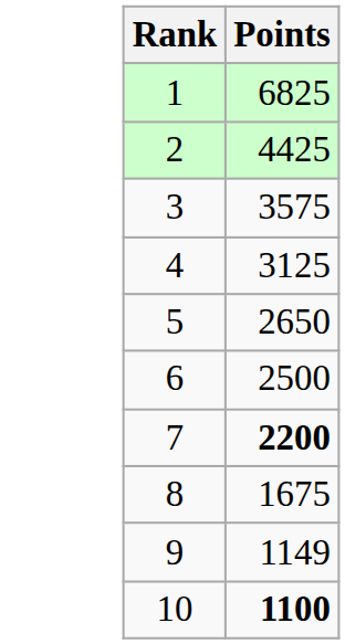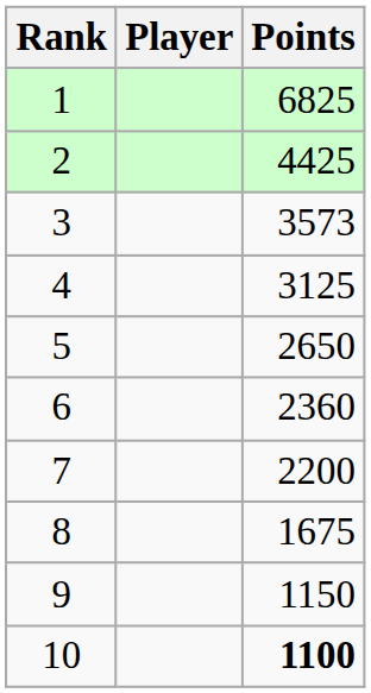 <table class="wikitable" style="float:right; text-align:right; margin-left:1em">
 <tr>
 <th>Rank</th>
+<th>Player</th>
 <th>Points</th>
 </tr>
 <tr style="background-color:#ccffcc">
 <td align=center>1</td>
+<td style="text-align:left"></td>
 <td>6825</td>
 </tr>
 <tr style="background-color:#ccffcc">
 <td align=center>2</td>
+<td style="text-align:left"></td>
 <td>4425</td>
 </tr>
 <tr>
 <td align=center>3</td>
-<td>3575</td>
+<td style="text-align:left"></td>
+<td>3573</td>
 </tr>
 <tr>
 <td align=center>4</td>
+<td style="text-align:left"></td>
 <td>3125</td>
 </tr>
 <tr>
 <td align=center>5</td>
+<td style="text-align:left"></td>
 <td>2650</td>
 </tr>
 <tr>
 <td align=center>6</td>
-<td>2500</td>
+<td style="text-align:left"></td>
+<td>2360</td>
 </tr>
 <tr>
 <td align=center>7</td>
-<td><strong>2200</strong></td>
+<td style="text-align:left"></td>
+<td>2200</td>
 </tr>
 <tr>
 <td align=center>8</td>
+<td style="text-align:left"></td>
 <td>1675</td>
 </tr>
 <tr>
 <td align=center>9</td>
-<td>1149</td>
+<td style="text-align:left"></td>
+<td>1150</td>
 </tr>
 <tr>
 <td align=center>10</td>
+<td style="text-align:left"></td>
 <td><strong>1100</strong></td>
 </tr>
 </table>
